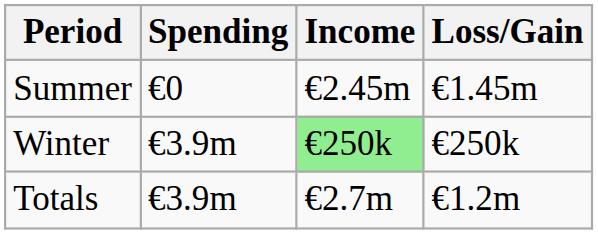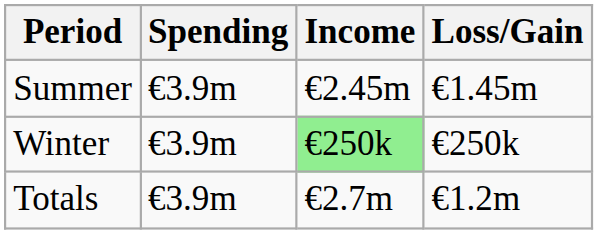 <table class="wikitable">
 <tr>
 <th>Period</th>
 <th>Spending</th>
 <th>Income</th>
 <th>Loss/Gain</th>
 </tr>
 <tr>
 <td>Summer</td>
-<td> €0</td>
+<td> €3.9m</td>
 <td> €2.45m</td>
 <td> €1.45m</td>
 </tr>
 <tr>
 <td>Winter</td>
 <td> €3.9m</td>
 <td style="background: lightgreen;"> €250k</td>
 <td> €250k</td>
 </tr>
 <tr>
 <td>Totals</td>
 <td> €3.9m</td>
 <td> €2.7m</td>
 <td> €1.2m</td>
 </tr>
 </table>
